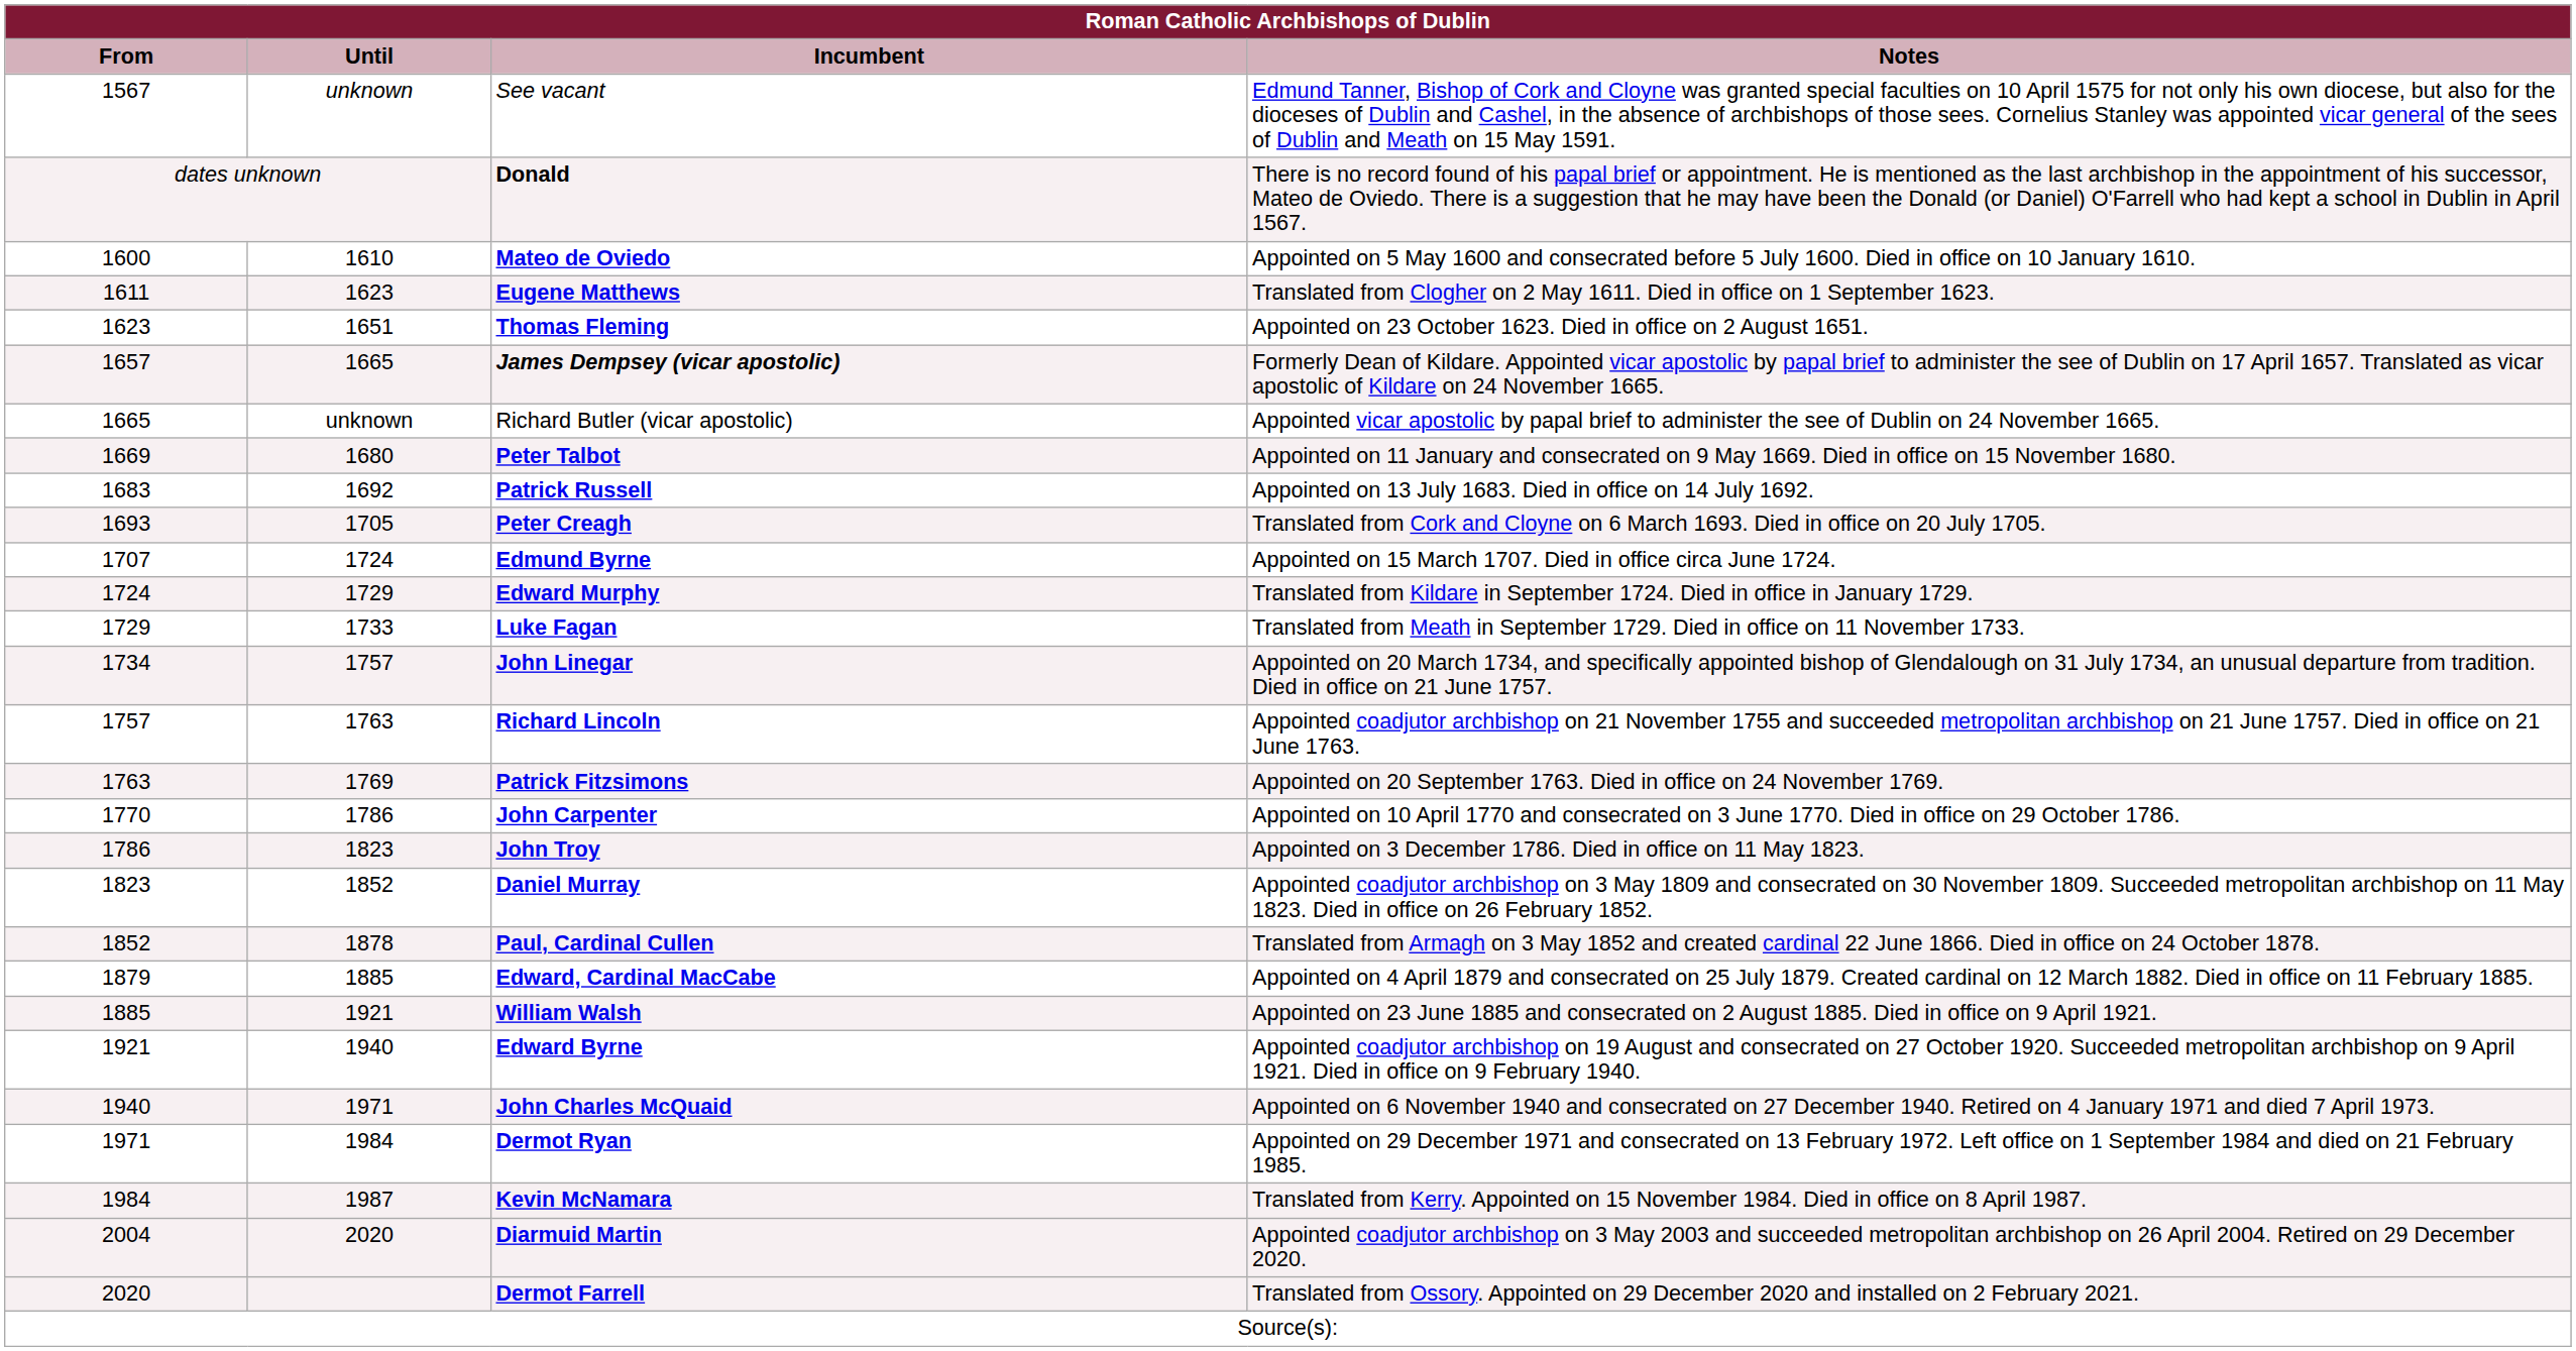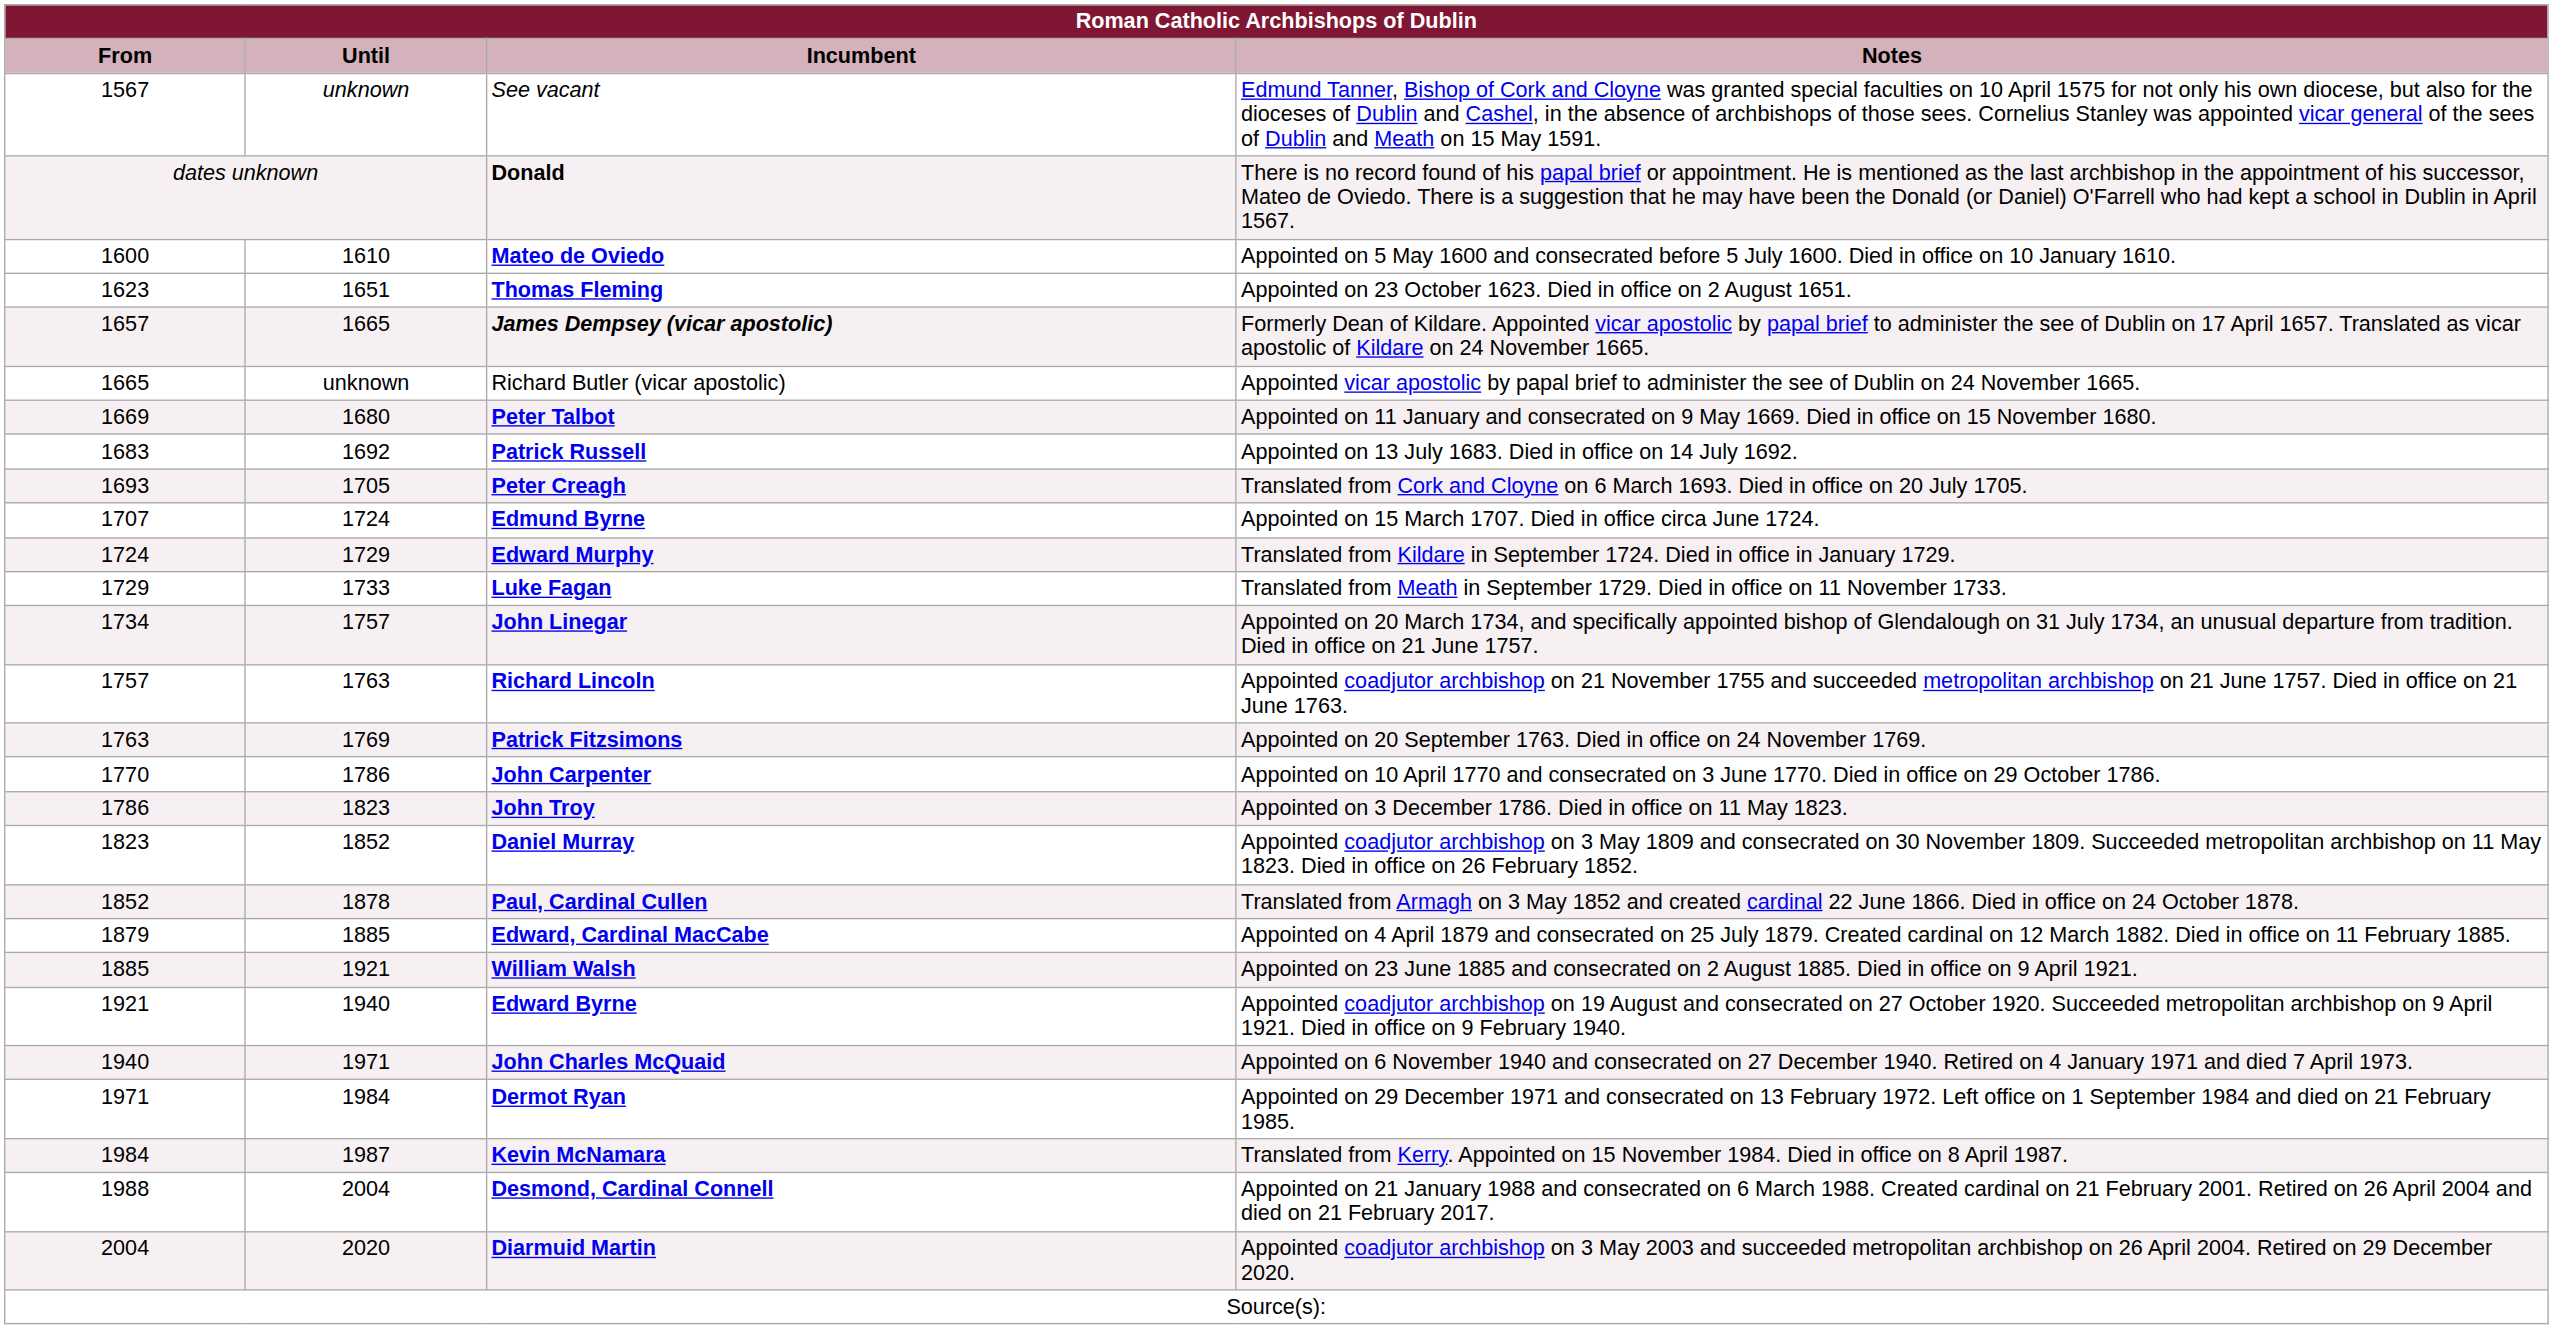 <table class="wikitable" style="width: 95%;">
 <tr>
 <th colspan="4" style="background-color: #7F1734; color: white;">Roman Catholic Archbishops of Dublin</th>
 </tr>
 <tr>
 <th style="background-color: #D4B1BB; width: 9%;">From</th>
 <th style="background-color: #D4B1BB; width: 9%;">Until</th>
 <th style="background-color: #D4B1BB; width: 28%;">Incumbent</th>
 <th style="background-color: #D4B1BB; width: 49%;">Notes</th>
 </tr>
 <tr valign="top" style="background-color: white;">
 <td style="text-align: center;">1567</td>
 <td style="text-align: center;"><em>unknown</em></td>
 <td> <em>See vacant</em></td>
 <td><a href='#'>Edmund Tanner</a>, <a href='#'>Bishop of Cork and Cloyne</a> was granted special faculties on 10 April 1575 for not only his own diocese, but also for the dioceses of <a href='#'>Dublin</a> and <a href='#'>Cashel</a>, in the absence of archbishops of those sees. Cornelius Stanley was appointed <a href='#'>vicar general</a> of the sees of <a href='#'>Dublin</a> and <a href='#'>Meath</a> on 15 May 1591.</td>
 </tr>
 <tr valign="top" style="background-color: #F7F0F2;">
 <td colspan="2" style="text-align: center;"><em>dates unknown</em></td>
 <td> <strong>Donald</strong></td>
 <td>There is no record found of his <a href='#'>papal brief</a> or appointment. He is mentioned as the last archbishop in the appointment of his successor, Mateo de Oviedo. There is a suggestion that he may have been the Donald (or Daniel) O'Farrell who had kept a school in Dublin in April 1567.</td>
 </tr>
 <tr valign="top" style="background-color: white;">
 <td style="text-align: center;">1600</td>
 <td style="text-align: center;">1610</td>
 <td> <strong><a href='#'>Mateo de Oviedo</a></strong></td>
 <td>Appointed on 5 May 1600 and consecrated before 5 July 1600. Died in office on 10 January 1610.</td>
-</tr>
-<tr valign="top" style="background-color: #F7F0F2;">
-<td style="text-align: center;">1611</td>
-<td style="text-align: center;">1623</td>
-<td> <strong><a href='#'>Eugene Matthews</a></strong></td>
-<td>Translated from <a href='#'>Clogher</a> on 2 May 1611. Died in office on 1 September 1623.</td>
 </tr>
 <tr valign="top" style="background-color: white;">
 <td style="text-align: center;">1623</td>
 <td style="text-align: center;">1651</td>
 <td> <strong><a href='#'>Thomas Fleming</a></strong></td>
 <td>Appointed on 23 October 1623. Died in office on 2 August 1651.</td>
 </tr>
 <tr valign="top" style="background-color: #F7F0F2;">
 <td style="text-align: center;">1657</td>
 <td style="text-align: center;">1665</td>
 <td> <strong><em>James Dempsey<strong> (vicar apostolic)<em></td>
 <td>Formerly Dean of Kildare. Appointed <a href='#'>vicar apostolic</a> by <a href='#'>papal brief</a> to administer the see of Dublin on 17 April 1657. Translated as vicar apostolic of <a href='#'>Kildare</a> on 24 November 1665.</td>
 </tr>
 <tr valign="top" style="background-color: white;">
 <td style="text-align: center;">1665</td>
 <td style="text-align: center;"></em>unknown<em></td>
 <td> </em></strong>Richard Butler</strong> (vicar apostolic)</em></td>
 <td>Appointed <a href='#'>vicar apostolic</a> by papal brief to administer the see of Dublin on 24 November 1665.</td>
 </tr>
 <tr valign="top" style="background-color: #F7F0F2;">
 <td style="text-align: center;">1669</td>
 <td style="text-align: center;">1680</td>
 <td> <strong><a href='#'>Peter Talbot</a></strong></td>
 <td>Appointed on 11 January and consecrated on 9 May 1669. Died in office on 15 November 1680.</td>
 </tr>
 <tr valign="top" style="background-color: white;">
 <td style="text-align: center;">1683</td>
 <td style="text-align: center;">1692</td>
 <td> <strong><a href='#'>Patrick Russell</a></strong></td>
 <td>Appointed on 13 July 1683. Died in office on 14 July 1692.</td>
 </tr>
 <tr valign="top" style="background-color: #F7F0F2;">
 <td style="text-align: center;">1693</td>
 <td style="text-align: center;">1705</td>
 <td> <strong><a href='#'>Peter Creagh</a></strong></td>
 <td>Translated from <a href='#'>Cork and Cloyne</a> on 6 March 1693. Died in office on 20 July 1705.</td>
 </tr>
 <tr valign="top" style="background-color: white;">
 <td style="text-align: center;">1707</td>
 <td style="text-align: center;">1724</td>
 <td> <strong><a href='#'>Edmund Byrne</a></strong></td>
 <td>Appointed on 15 March 1707. Died in office circa June 1724.</td>
 </tr>
 <tr valign="top" style="background-color: #F7F0F2;">
 <td style="text-align: center;">1724</td>
 <td style="text-align: center;">1729</td>
 <td> <strong><a href='#'>Edward Murphy</a></strong></td>
 <td>Translated from <a href='#'>Kildare</a> in September 1724. Died in office in January 1729.</td>
 </tr>
 <tr valign="top" style="background-color: white;">
 <td style="text-align: center;">1729</td>
 <td style="text-align: center;">1733</td>
 <td> <strong><a href='#'>Luke Fagan</a></strong></td>
 <td>Translated from <a href='#'>Meath</a> in September 1729. Died in office on 11 November 1733.</td>
 </tr>
 <tr valign="top" style="background-color: #F7F0F2;">
 <td style="text-align: center;">1734</td>
 <td style="text-align: center;">1757</td>
 <td> <strong><a href='#'>John Linegar</a></strong></td>
 <td>Appointed on 20 March 1734, and specifically appointed bishop of Glendalough on 31 July 1734, an unusual departure from tradition. Died in office on 21 June 1757.</td>
 </tr>
 <tr valign="top" style="background-color: white;">
 <td style="text-align: center;">1757</td>
 <td style="text-align: center;">1763</td>
 <td> <strong><a href='#'>Richard Lincoln</a></strong></td>
 <td>Appointed <a href='#'>coadjutor archbishop</a> on 21 November 1755 and succeeded <a href='#'>metropolitan archbishop</a> on 21 June 1757. Died in office on 21 June 1763.</td>
 </tr>
 <tr valign="top" style="background-color: #F7F0F2;">
 <td style="text-align: center;">1763</td>
 <td style="text-align: center;">1769</td>
 <td> <strong><a href='#'>Patrick Fitzsimons</a></strong></td>
 <td>Appointed on 20 September 1763. Died in office on 24 November 1769.</td>
 </tr>
 <tr valign="top" style="background-color: white;">
 <td style="text-align: center;">1770</td>
 <td style="text-align: center;">1786</td>
 <td> <strong><a href='#'>John Carpenter</a></strong></td>
 <td>Appointed on 10 April 1770 and consecrated on 3 June 1770. Died in office on 29 October 1786.</td>
 </tr>
 <tr valign="top" style="background-color: #F7F0F2;">
 <td style="text-align: center;">1786</td>
 <td style="text-align: center;">1823</td>
 <td> <strong><a href='#'>John Troy</a></strong></td>
 <td>Appointed on 3 December 1786. Died in office on 11 May 1823.</td>
 </tr>
 <tr valign="top" style="background-color: white;">
 <td style="text-align: center;">1823</td>
 <td style="text-align: center;">1852</td>
 <td> <strong><a href='#'>Daniel Murray</a></strong></td>
 <td>Appointed <a href='#'>coadjutor archbishop</a> on 3 May 1809 and consecrated on 30 November 1809. Succeeded metropolitan archbishop on 11 May 1823. Died in office on 26 February 1852.</td>
 </tr>
 <tr valign="top" style="background-color: #F7F0F2;">
 <td style="text-align: center;">1852</td>
 <td style="text-align: center;">1878</td>
 <td> <strong><a href='#'>Paul, Cardinal Cullen</a></strong></td>
 <td>Translated from <a href='#'>Armagh</a> on 3 May 1852 and created <a href='#'>cardinal</a> 22 June 1866. Died in office on 24 October 1878.</td>
 </tr>
 <tr valign="top" style="background-color: white;">
 <td style="text-align: center;">1879</td>
 <td style="text-align: center;">1885</td>
 <td> <strong><a href='#'>Edward, Cardinal MacCabe</a></strong></td>
 <td>Appointed on 4 April 1879 and consecrated on 25 July 1879. Created cardinal on 12 March 1882. Died in office on 11 February 1885.</td>
 </tr>
 <tr valign="top" style="background-color: #F7F0F2;">
 <td style="text-align: center;">1885</td>
 <td style="text-align: center;">1921</td>
 <td> <strong><a href='#'>William Walsh</a></strong></td>
 <td>Appointed on 23 June 1885 and consecrated on 2 August 1885. Died in office on 9 April 1921.</td>
 </tr>
 <tr valign="top" style="background-color: white;">
 <td style="text-align: center;">1921</td>
 <td style="text-align: center;">1940</td>
 <td> <strong><a href='#'>Edward Byrne</a></strong></td>
 <td>Appointed <a href='#'>coadjutor archbishop</a> on 19 August and consecrated on 27 October 1920. Succeeded metropolitan archbishop on 9 April 1921. Died in office on 9 February 1940.</td>
 </tr>
 <tr valign="top" style="background-color: #F7F0F2;">
 <td style="text-align: center;">1940</td>
 <td style="text-align: center;">1971</td>
 <td><strong><a href='#'>John Charles McQuaid</a></strong></td>
 <td>Appointed on 6 November 1940 and consecrated on 27 December 1940. Retired on 4 January 1971 and died 7 April 1973.</td>
 </tr>
 <tr valign="top" style="background-color: white;">
 <td style="text-align: center;">1971</td>
 <td style="text-align: center;">1984</td>
 <td><strong><a href='#'>Dermot Ryan</a></strong></td>
 <td>Appointed on 29 December 1971 and consecrated on 13 February 1972. Left office on 1 September 1984 and died on 21 February 1985.</td>
 </tr>
 <tr valign="top" style="background-color: #F7F0F2;">
 <td style="text-align: center;">1984</td>
 <td style="text-align: center;">1987</td>
 <td> <strong><a href='#'>Kevin McNamara</a></strong></td>
 <td>Translated from <a href='#'>Kerry</a>. Appointed on 15 November 1984. Died in office on 8 April 1987.</td>
 </tr>
+<tr valign="top" style="background-color: white;">
+<td style="text-align: center;">1988</td>
+<td style="text-align: center;">2004</td>
+<td><strong><a href='#'>Desmond, Cardinal Connell</a></strong></td>
+<td>Appointed on 21 January 1988 and consecrated on 6 March 1988. Created cardinal on 21 February 2001. Retired on 26 April 2004 and died on 21 February 2017.</td>
+</tr>
 <tr valign="top" style="background-color: #F7F0F2;">
 <td style="text-align: center;">2004</td>
 <td style="text-align: center;">2020</td>
 <td> <strong><a href='#'>Diarmuid Martin</a></strong></td>
 <td>Appointed <a href='#'>coadjutor archbishop</a> on 3 May 2003 and succeeded metropolitan archbishop on 26 April 2004. Retired on 29 December 2020.</td>
 </tr>
-<tr valign="top" style="background-color: #F7F0F2;">
-<td style="text-align: center;">2020</td>
-<td style="text-align: center;"></td>
-<td> <strong><a href='#'>Dermot Farrell</a></strong></td>
-<td>Translated from <a href='#'>Ossory</a>. Appointed on 29 December 2020 and installed on 2 February 2021.</td>
-</tr>
 <tr valign="top" style="background-color: white;">
 <td colspan="4" style="text-align: center;">Source(s):</td>
 </tr>
 </table>
